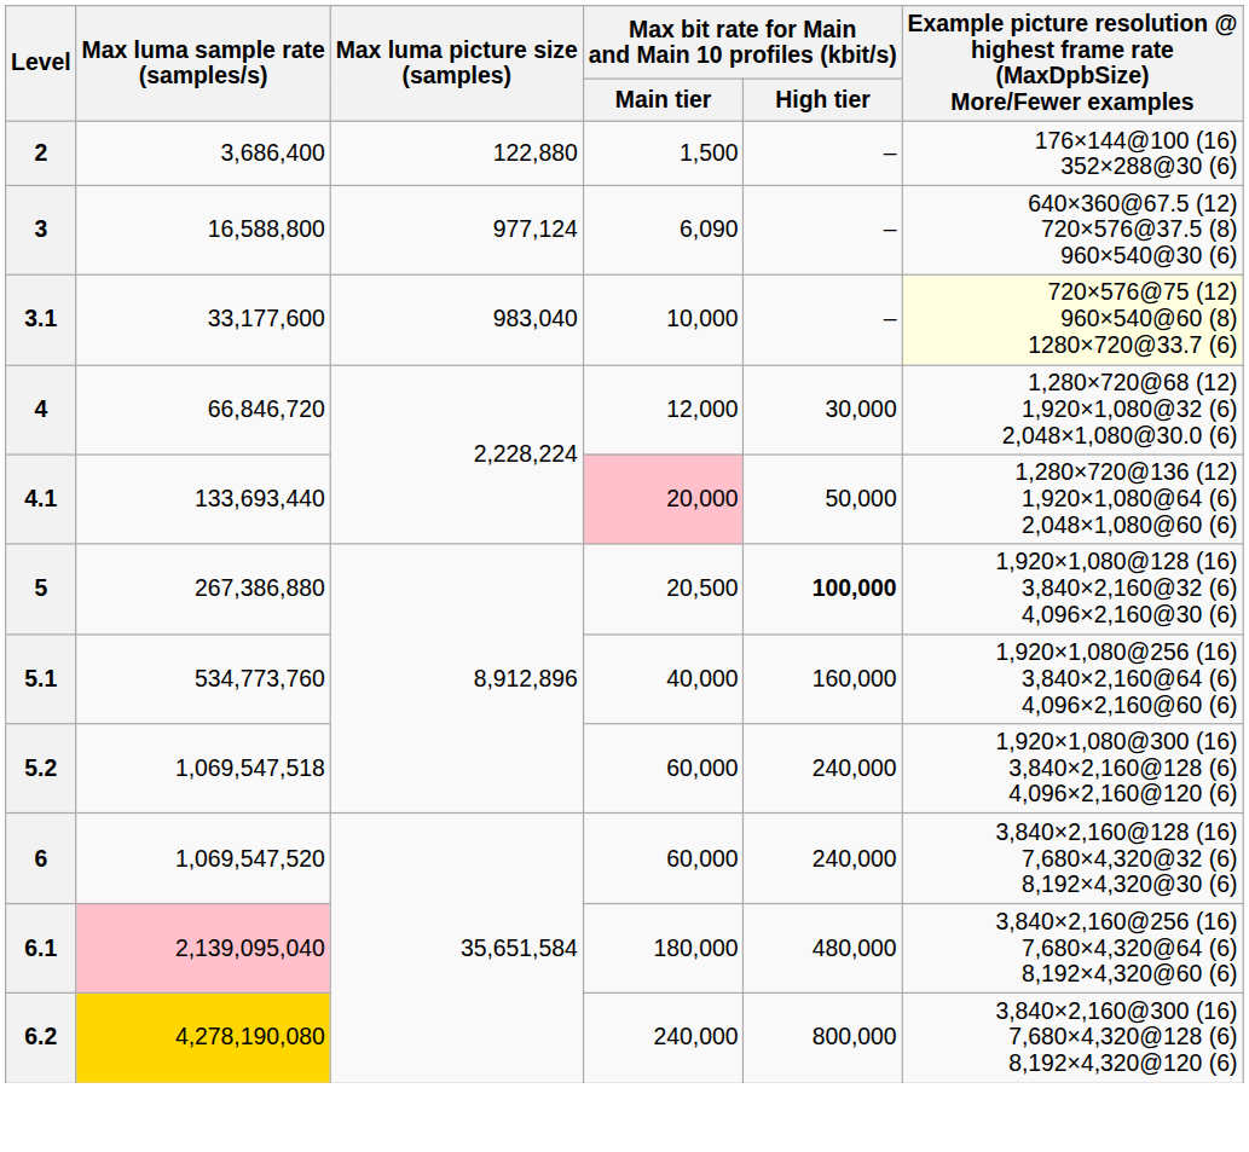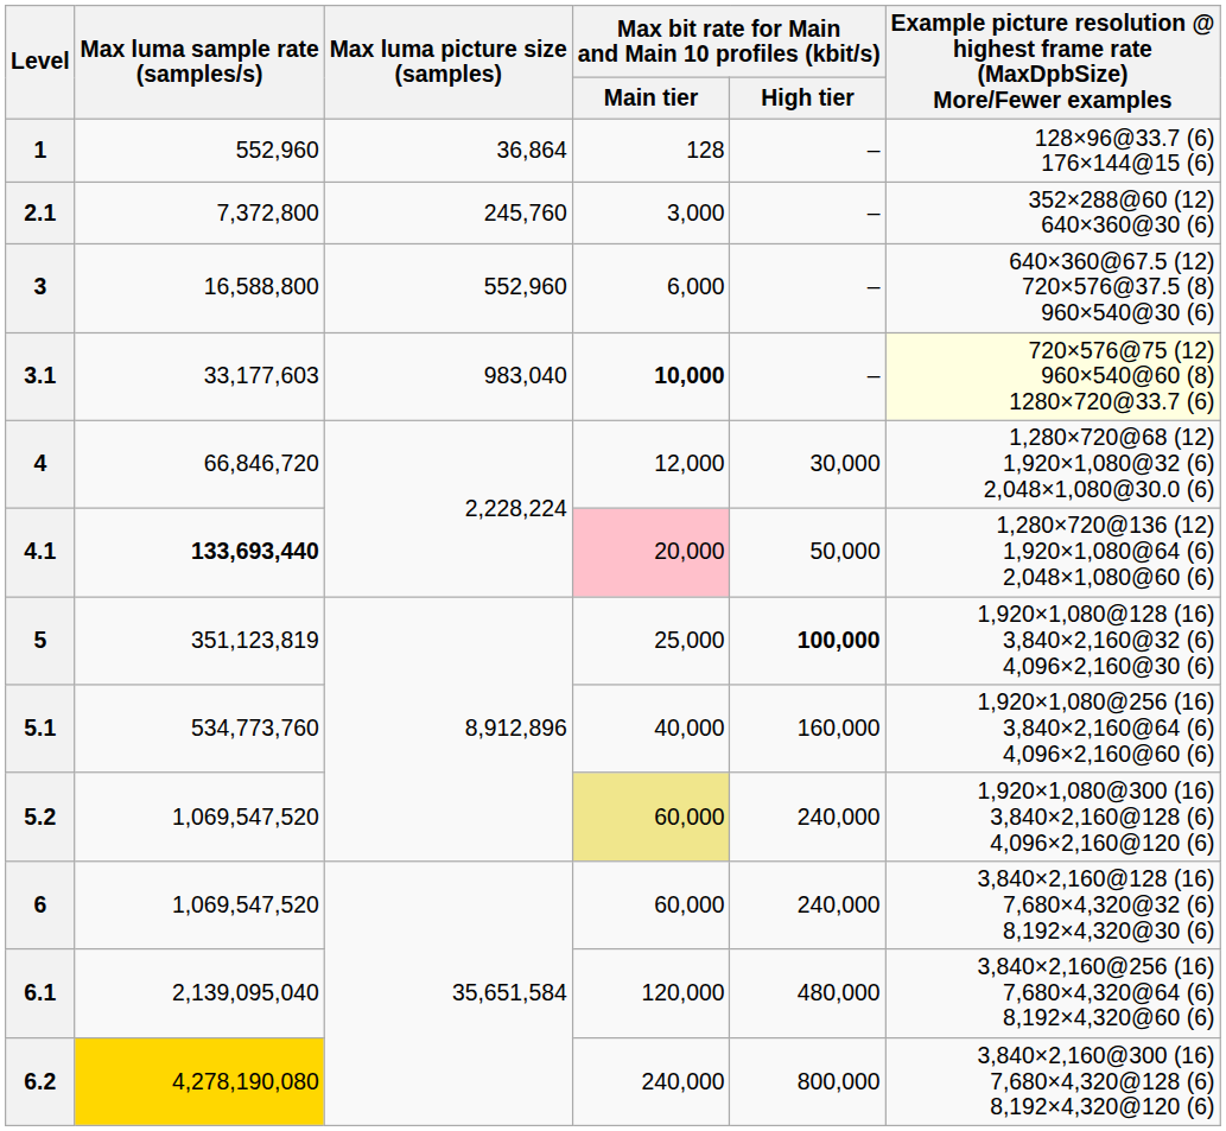 <table class="wikitable" style="text-align:right; ">
 <tr>
 <th rowspan="2">Level</th>
 <th rowspan="2">Max luma sample rate<br>(samples/s)</th>
 <th rowspan="2">Max luma picture size<br>(samples)</th>
 <th colspan="2">Max bit rate for Main<br>and Main 10 profiles (kbit/s)</th>
 <th rowspan="2">Example picture resolution @<br>highest frame rate<br>(MaxDpbSize) <div>More/Fewer examples</div></th>
 </tr>
 <tr>
 <th>Main tier</th>
 <th>High tier</th>
 </tr>
 <tr>
-<th>2</th>
-<td>3,686,400</td>
-<td>122,880</td>
-<td>1,500</td>
+<th>1</th>
+<td>552,960</td>
+<td>36,864</td>
+<td>128</td>
 <td>–</td>
-<td><div> 176×144@100 (16) </div> 352×288@30 (6)</td>
+<td><div> 128×96@33.7 (6) </div> 176×144@15 (6)</td>
+</tr>
+<tr>
+<th>2.1</th>
+<td>7,372,800</td>
+<td>245,760</td>
+<td>3,000</td>
+<td>–</td>
+<td><div> 352×288@60 (12) </div> 640×360@30 (6)</td>
 </tr>
 <tr>
 <th>3</th>
 <td>16,588,800</td>
-<td>977,124</td>
-<td>6,090</td>
+<td>552,960</td>
+<td>6,000</td>
 <td>–</td>
 <td><div> 640×360@67.5 (12) <br> 720×576@37.5 (8) </div> 960×540@30 (6)</td>
 </tr>
 <tr>
 <th>3.1</th>
-<td>33,177,600</td>
+<td>33,177,603</td>
 <td>983,040</td>
-<td>10,000</td>
+<td><strong>10,000</strong></td>
 <td>–</td>
 <td style="background: lightyellow;"><div> 720×576@75 (12) <br> 960×540@60 (8) </div> 1280×720@33.7 (6)</td>
 </tr>
 <tr>
 <th>4</th>
 <td>66,846,720</td>
 <td rowspan="2">2,228,224</td>
 <td>12,000</td>
 <td>30,000</td>
 <td><div> 1,280×720@68 (12)<br> 1,920×1,080@32 (6) </div> 2,048×1,080@30.0 (6)</td>
 </tr>
 <tr>
 <th>4.1</th>
-<td>133,693,440</td>
+<td><strong>133,693,440</strong></td>
 <td style="background: pink;">20,000</td>
 <td>50,000</td>
 <td><div> 1,280×720@136 (12)<br> 1,920×1,080@64 (6) </div> 2,048×1,080@60 (6)</td>
 </tr>
 <tr>
 <th>5</th>
-<td>267,386,880</td>
+<td>351,123,819</td>
 <td rowspan="3">8,912,896</td>
-<td>20,500</td>
+<td>25,000</td>
 <td><strong>100,000</strong></td>
 <td><div> 1,920×1,080@128 (16) <br> 3,840×2,160@32 (6) </div> 4,096×2,160@30 (6)</td>
 </tr>
 <tr>
 <th>5.1</th>
 <td>534,773,760</td>
 <td>40,000</td>
 <td>160,000</td>
 <td><div> 1,920×1,080@256 (16) <br> 3,840×2,160@64 (6) </div> 4,096×2,160@60 (6)</td>
 </tr>
 <tr>
 <th>5.2</th>
-<td>1,069,547,518</td>
-<td>60,000</td>
+<td>1,069,547,520</td>
+<td style="background: khaki;">60,000</td>
 <td>240,000</td>
 <td><div> 1,920×1,080@300 (16) <br> 3,840×2,160@128 (6) </div> 4,096×2,160@120 (6)</td>
 </tr>
 <tr>
 <th>6</th>
 <td>1,069,547,520</td>
 <td rowspan="3">35,651,584</td>
 <td>60,000</td>
 <td>240,000</td>
 <td><div> 3,840×2,160@128 (16) <br> 7,680×4,320@32 (6) </div> 8,192×4,320@30 (6)</td>
 </tr>
 <tr>
 <th>6.1</th>
-<td style="background: pink;">2,139,095,040</td>
-<td>180,000</td>
+<td>2,139,095,040</td>
+<td>120,000</td>
 <td>480,000</td>
 <td><div> 3,840×2,160@256 (16) <br> 7,680×4,320@64 (6) </div>8,192×4,320@60 (6)</td>
 </tr>
 <tr>
 <th>6.2</th>
 <td style="background: gold;">4,278,190,080</td>
 <td>240,000</td>
 <td>800,000</td>
 <td><div> 3,840×2,160@300 (16) <br> 7,680×4,320@128 (6) </div> 8,192×4,320@120 (6)</td>
 </tr>
 </table>
